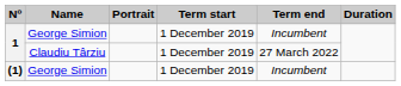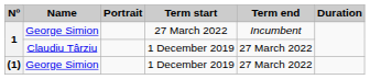 <table class="wikitable" style="text-align:center;">
 <tr>
 <th style="background:#ccc;">Nº</th>
 <th style="background:#ccc;">Name<br></th>
 <th style="background:#ccc;">Portrait</th>
 <th style="background:#ccc;">Term start</th>
 <th style="background:#ccc;">Term end</th>
 <th style="background:#ccc;">Duration</th>
 </tr>
 <tr>
 <th rowspan="2">1</th>
 <td><a href='#'>George Simion</a><br></td>
 <td></td>
-<td>1 December 2019</td>
+<td>27 March 2022</td>
 <td><em>Incumbent</em></td>
 <td rowspan="2"></td>
 </tr>
 <tr align="center">
 <td><a href='#'>Claudiu Târziu</a><br></td>
 <td></td>
 <td>1 December 2019</td>
 <td>27 March 2022</td>
 </tr>
 <tr align="center">
 <th>(1)</th>
 <td><a href='#'>George Simion</a><br></td>
 <td></td>
 <td>1 December 2019</td>
-<td><em>Incumbent</em></td>
+<td>27 March 2022</td>
 <td></td>
 </tr>
 </table>
